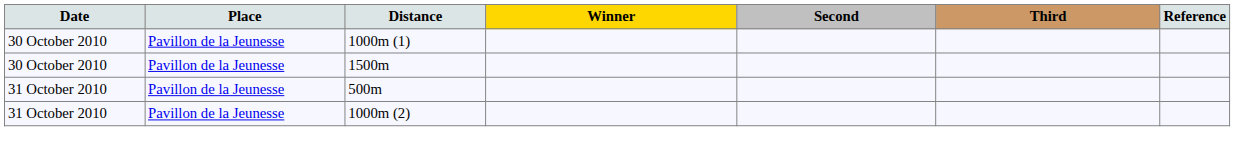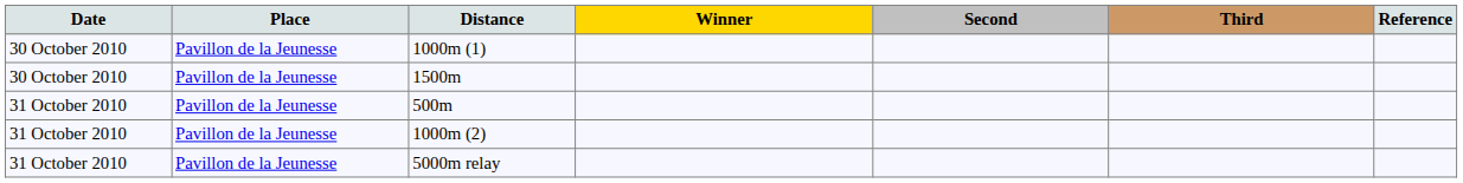 <table bgcolor="#f7f8ff" cellpadding="3" cellspacing="0" border="1" style="font-size: 95%; border: gray solid 1px; border-collapse: collapse;">
 <tr bgcolor="#CCCCCC">
 <td align="center" bgcolor="#DCE5E5" width="150"><strong>Date</strong></td>
 <td align="center" bgcolor="#DCE5E5" width="220"><strong>Place</strong></td>
 <td align="center" bgcolor="#DCE5E5" width="150"><strong>Distance</strong></td>
 <td align="center" bgcolor="gold" width="280"><strong>Winner</strong></td>
 <td align="center" bgcolor="silver" width="220"><strong>Second</strong></td>
 <td align="center" bgcolor="CC9966" width="250"><strong>Third</strong></td>
 <td align="center" bgcolor="#DCE5E5" width="30"><strong>Reference</strong></td>
 </tr>
 <tr align="left">
 <td>30 October 2010</td>
 <td><a href='#'>Pavillon de la Jeunesse</a></td>
 <td>1000m (1)</td>
 <td></td>
 <td></td>
 <td></td>
 <td></td>
 </tr>
 <tr align="left">
 <td>30 October 2010</td>
 <td><a href='#'>Pavillon de la Jeunesse</a></td>
 <td>1500m</td>
 <td></td>
 <td></td>
 <td></td>
 <td></td>
 </tr>
 <tr align="left">
 <td>31 October 2010</td>
 <td><a href='#'>Pavillon de la Jeunesse</a></td>
 <td>500m</td>
 <td></td>
 <td></td>
 <td></td>
 <td></td>
 </tr>
 <tr align="left">
 <td>31 October 2010</td>
 <td><a href='#'>Pavillon de la Jeunesse</a></td>
 <td>1000m (2)</td>
 <td></td>
 <td></td>
 <td></td>
 <td></td>
 </tr>
+<tr align="left">
+<td>31 October 2010</td>
+<td><a href='#'>Pavillon de la Jeunesse</a></td>
+<td>5000m relay</td>
+<td></td>
+<td></td>
+<td></td>
+<td></td>
+</tr>
 </table>
